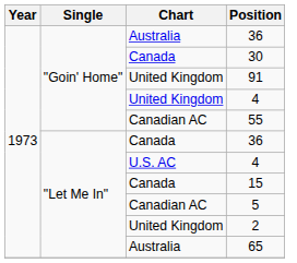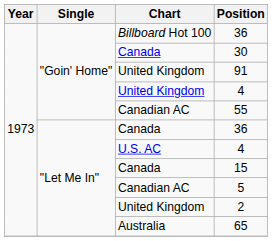 <table class="wikitable">
 <tr>
 <th>Year</th>
 <th>Single</th>
 <th>Chart</th>
 <th>Position</th>
 </tr>
 <tr>
 <td rowspan="11">1973</td>
 <td rowspan="5">"Goin' Home"</td>
-<td><a href='#'>Australia</a></td>
+<td><em>Billboard</em> Hot 100</td>
 <td align="center">36</td>
 </tr>
 <tr>
 <td><a href='#'>Canada</a></td>
 <td align="center">30</td>
 </tr>
 <tr>
 <td>United Kingdom</td>
 <td align="center">91</td>
 </tr>
 <tr>
 <td><a href='#'>United Kingdom</a></td>
 <td align="center">4</td>
 </tr>
 <tr>
 <td>Canadian AC</td>
 <td align="center">55</td>
 </tr>
 <tr>
 <td rowspan="6">"Let Me In"</td>
 <td>Canada</td>
 <td align="center">36</td>
 </tr>
 <tr>
 <td><a href='#'>U.S. AC</a></td>
 <td align="center">4</td>
 </tr>
 <tr>
 <td>Canada</td>
 <td align="center">15</td>
 </tr>
 <tr>
 <td>Canadian AC</td>
 <td align="center">5</td>
 </tr>
 <tr>
 <td>United Kingdom</td>
 <td align="center">2</td>
 </tr>
 <tr>
 <td>Australia</td>
 <td align="center">65</td>
 </tr>
 <tr>
 </tr>
 </table>
